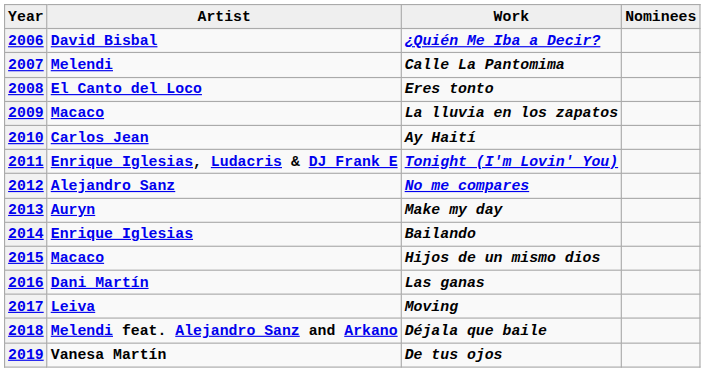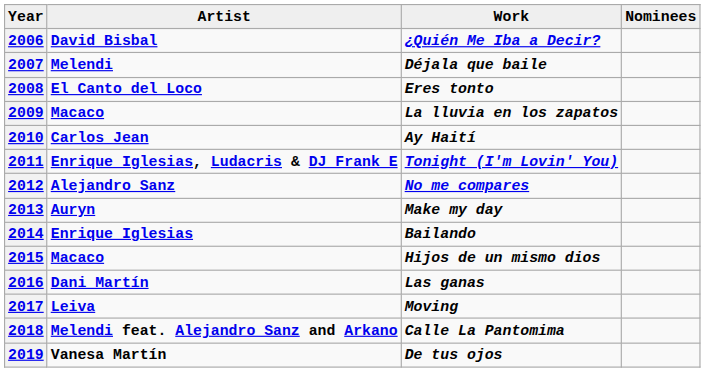 <table class="wikitable sortable">
 <tr>
 <th style="background:#efefef">Year</th>
 <th style="background:#efefef">Artist</th>
 <th style="background:#efefef">Work</th>
 <th style="background:#efefef" class="unsortable">Nominees</th>
 </tr>
 <tr>
 <th scope="row"><a href='#'>2006</a></th>
 <td><strong><a href='#'>David Bisbal</a></strong></td>
 <td><strong><em><a href='#'>¿Quién Me Iba a Decir?</a></em></strong></td>
 <td></td>
 </tr>
 <tr>
 <th scope="row"><a href='#'>2007</a></th>
 <td><strong><a href='#'>Melendi</a></strong></td>
-<td><strong><em>Calle La Pantomima</em></strong></td>
+<td><strong><em>Déjala que baile</em></strong></td>
 <td></td>
 </tr>
 <tr>
 <th scope="row"><a href='#'>2008</a></th>
 <td><strong><a href='#'>El Canto del Loco</a></strong></td>
 <td><strong><em>Eres tonto</em></strong></td>
 <td></td>
 </tr>
 <tr>
 <th scope="row"><a href='#'>2009</a></th>
 <td><strong><a href='#'>Macaco</a></strong></td>
 <td><strong><em>La lluvia en los zapatos</em></strong></td>
 <td></td>
 </tr>
 <tr>
 <th scope="row"><a href='#'>2010</a></th>
 <td><strong><a href='#'>Carlos Jean</a></strong></td>
 <td><strong><em>Ay Haití</em></strong></td>
 <td></td>
 </tr>
 <tr>
 <th scope="row"><a href='#'>2011</a></th>
 <td><strong><a href='#'>Enrique Iglesias</a>, <a href='#'>Ludacris</a> & <a href='#'>DJ Frank E</a></strong></td>
 <td><strong><em><a href='#'>Tonight (I'm Lovin' You)</a></em></strong></td>
 <td></td>
 </tr>
 <tr>
 <th scope="row"><a href='#'>2012</a></th>
 <td><strong><a href='#'>Alejandro Sanz</a></strong></td>
 <td><strong><em><a href='#'>No me compares</a></em></strong></td>
 <td></td>
 </tr>
 <tr>
 <th scope="row"><a href='#'>2013</a></th>
 <td><strong><a href='#'>Auryn</a></strong></td>
 <td><strong><em>Make my day</em></strong></td>
 <td></td>
 </tr>
 <tr>
 <th scope="row"><a href='#'>2014</a></th>
 <td><strong><a href='#'>Enrique Iglesias</a></strong></td>
 <td><strong><em>Bailando</em></strong></td>
 <td></td>
 </tr>
 <tr>
 <th scope="row"><a href='#'>2015</a></th>
 <td><strong><a href='#'>Macaco</a></strong></td>
 <td><strong><em>Hijos de un mismo dios</em></strong></td>
 <td></td>
 </tr>
 <tr>
 <th scope="row"><a href='#'>2016</a></th>
 <td><strong><a href='#'>Dani Martín</a></strong></td>
 <td><strong><em>Las ganas</em></strong></td>
 <td></td>
 </tr>
 <tr>
 <th scope="row"><a href='#'>2017</a></th>
 <td><strong><a href='#'>Leiva</a></strong></td>
 <td><strong><em>Moving</em></strong></td>
 <td></td>
 </tr>
 <tr>
 <th scope="row"><a href='#'>2018</a></th>
 <td><strong><a href='#'>Melendi</a> feat. <a href='#'>Alejandro Sanz</a> and <a href='#'>Arkano</a></strong></td>
-<td><strong><em>Déjala que baile</em></strong></td>
+<td><strong><em>Calle La Pantomima</em></strong></td>
 <td></td>
 </tr>
 <tr>
 <th scope="row"><a href='#'>2019</a></th>
 <td><strong>Vanesa Martín</strong></td>
 <td><strong><em>De tus ojos</em></strong></td>
 <td></td>
 </tr>
 </table>
